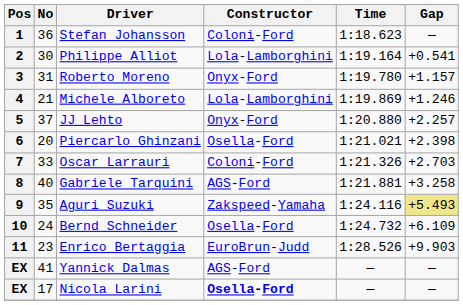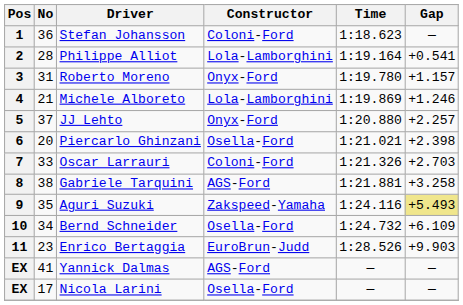 <table class="wikitable sortable" style="font-size: 95%;">
 <tr>
 <th>Pos</th>
 <th>No</th>
 <th>Driver</th>
 <th>Constructor</th>
 <th>Time</th>
 <th>Gap</th>
 </tr>
 <tr>
 <th>1</th>
 <td>36</td>
 <td> <a href='#'>Stefan Johansson</a></td>
 <td><a href='#'>Coloni</a>-<a href='#'>Ford</a></td>
 <td>1:18.623</td>
 <td align="center">—</td>
 </tr>
 <tr>
 <th>2</th>
-<td>30</td>
+<td>28</td>
 <td> <a href='#'>Philippe Alliot</a></td>
 <td><a href='#'>Lola</a>-<a href='#'>Lamborghini</a></td>
 <td>1:19.164</td>
 <td>+0.541</td>
 </tr>
 <tr>
 <th>3</th>
 <td>31</td>
 <td> <a href='#'>Roberto Moreno</a></td>
 <td><a href='#'>Onyx</a>-<a href='#'>Ford</a></td>
 <td>1:19.780</td>
 <td>+1.157</td>
 </tr>
 <tr>
 <th>4</th>
 <td>21</td>
 <td> <a href='#'>Michele Alboreto</a></td>
 <td><a href='#'>Lola</a>-<a href='#'>Lamborghini</a></td>
 <td>1:19.869</td>
 <td>+1.246</td>
 </tr>
 <tr>
 <th>5</th>
 <td>37</td>
 <td> <a href='#'>JJ Lehto</a></td>
 <td><a href='#'>Onyx</a>-<a href='#'>Ford</a></td>
 <td>1:20.880</td>
 <td>+2.257</td>
 </tr>
 <tr>
 <th>6</th>
 <td>20</td>
 <td> <a href='#'>Piercarlo Ghinzani</a></td>
 <td><a href='#'>Osella</a>-<a href='#'>Ford</a></td>
 <td>1:21.021</td>
 <td>+2.398</td>
 </tr>
 <tr>
 <th>7</th>
 <td>33</td>
 <td> <a href='#'>Oscar Larrauri</a></td>
 <td><a href='#'>Coloni</a>-<a href='#'>Ford</a></td>
 <td>1:21.326</td>
 <td>+2.703</td>
 </tr>
 <tr>
 <th>8</th>
-<td>40</td>
+<td>38</td>
 <td> <a href='#'>Gabriele Tarquini</a></td>
 <td><a href='#'>AGS</a>-<a href='#'>Ford</a></td>
 <td>1:21.881</td>
 <td>+3.258</td>
 </tr>
 <tr>
 <th>9</th>
 <td>35</td>
 <td> <a href='#'>Aguri Suzuki</a></td>
 <td><a href='#'>Zakspeed</a>-<a href='#'>Yamaha</a></td>
 <td>1:24.116</td>
 <td style="background: khaki;">+5.493</td>
 </tr>
 <tr>
 <th>10</th>
-<td>24</td>
+<td>34</td>
 <td> <a href='#'>Bernd Schneider</a></td>
 <td><a href='#'>Osella</a>-<a href='#'>Ford</a></td>
 <td>1:24.732</td>
 <td>+6.109</td>
 </tr>
 <tr>
 <th>11</th>
 <td>23</td>
 <td> <a href='#'>Enrico Bertaggia</a></td>
 <td><a href='#'>EuroBrun</a>-<a href='#'>Judd</a></td>
 <td>1:28.526</td>
 <td>+9.903</td>
 </tr>
 <tr>
 <th>EX</th>
 <td>41</td>
 <td> <a href='#'>Yannick Dalmas</a></td>
 <td><a href='#'>AGS</a>-<a href='#'>Ford</a></td>
 <td align="center">—</td>
 <td align="center">—</td>
 </tr>
 <tr>
 <th>EX</th>
 <td>17</td>
 <td> <a href='#'>Nicola Larini</a></td>
-<td><strong><a href='#'>Osella</a>-<a href='#'>Ford</a></strong></td>
+<td><a href='#'>Osella</a>-<a href='#'>Ford</a></td>
 <td align="center">—</td>
 <td align="center">—</td>
 </tr>
 <tr>
 </tr>
 </table>
